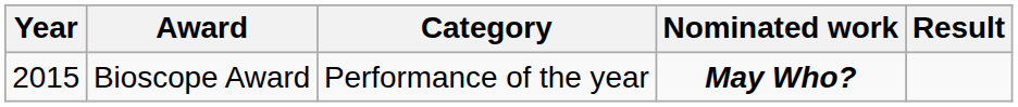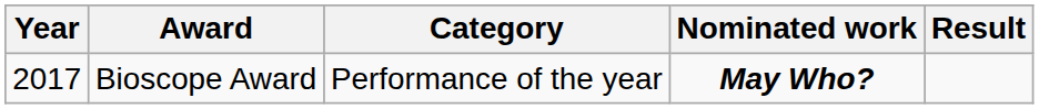 <table class="wikitable">
 <tr>
 <th>Year</th>
 <th>Award</th>
 <th>Category</th>
 <th>Nominated work</th>
 <th>Result</th>
 </tr>
 <tr>
-<td>2015</td>
+<td>2017</td>
 <td>Bioscope Award </td>
 <td>Performance of the year</td>
 <td align="center"><strong><em>May Who?</em></strong></td>
 <td></td>
 </tr>
 </table>
